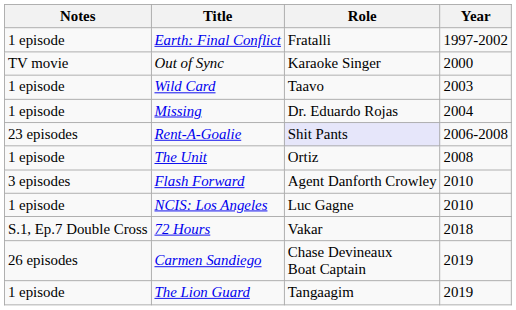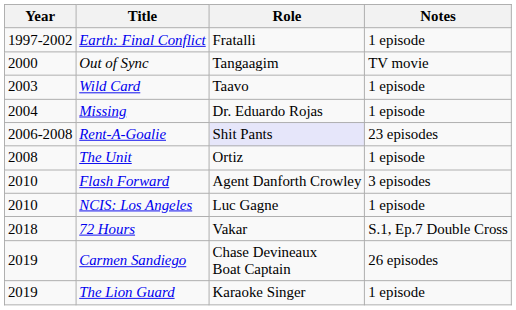 <table class="wikitable sortable">
 <tr>
-<th>Notes</th>
+<th>Year</th>
 <th>Title</th>
 <th>Role</th>
-<th>Year</th>
+<th>Notes</th>
 </tr>
 <tr>
-<td>1 episode</td>
+<td>1997-2002</td>
 <td><em><a href='#'>Earth: Final Conflict</a></em></td>
 <td>Fratalli</td>
-<td>1997-2002</td>
+<td>1 episode</td>
 </tr>
 <tr>
+<td>2000</td>
+<td><em>Out of Sync</em></td>
+<td>Tangaagim</td>
 <td>TV movie</td>
-<td><em>Out of Sync</em></td>
-<td>Karaoke Singer</td>
-<td>2000</td>
 </tr>
 <tr>
-<td>1 episode</td>
+<td>2003</td>
 <td><em><a href='#'>Wild Card</a></em></td>
 <td>Taavo</td>
-<td>2003</td>
+<td>1 episode</td>
 </tr>
 <tr>
-<td>1 episode</td>
+<td>2004</td>
 <td><em><a href='#'>Missing</a></em></td>
 <td>Dr. Eduardo Rojas</td>
-<td>2004</td>
+<td>1 episode</td>
 </tr>
 <tr>
-<td>23 episodes</td>
+<td>2006-2008</td>
 <td><em><a href='#'>Rent-A-Goalie</a></em></td>
 <td style="background: lavender;">Shit Pants</td>
-<td>2006-2008</td>
+<td>23 episodes</td>
 </tr>
 <tr>
-<td>1 episode</td>
+<td>2008</td>
 <td><em><a href='#'>The Unit</a></em></td>
 <td>Ortiz</td>
-<td>2008</td>
+<td>1 episode</td>
 </tr>
 <tr>
-<td>3 episodes</td>
+<td>2010</td>
 <td><em><a href='#'>Flash Forward</a></em></td>
 <td>Agent Danforth Crowley</td>
-<td>2010</td>
+<td>3 episodes</td>
 </tr>
 <tr>
-<td>1 episode</td>
+<td>2010</td>
 <td><em><a href='#'>NCIS: Los Angeles</a></em></td>
 <td>Luc Gagne</td>
-<td>2010</td>
+<td>1 episode</td>
 </tr>
 <tr>
-<td>S.1, Ep.7 Double Cross</td>
+<td>2018</td>
 <td><em><a href='#'>72 Hours</a></em></td>
 <td>Vakar</td>
-<td>2018</td>
+<td>S.1, Ep.7 Double Cross</td>
 </tr>
 <tr>
-<td>26 episodes</td>
+<td>2019</td>
 <td><em><a href='#'>Carmen Sandiego</a></em></td>
 <td>Chase Devineaux<br>Boat Captain</td>
-<td>2019</td>
+<td>26 episodes</td>
 </tr>
 <tr>
+<td>2019</td>
+<td><em><a href='#'>The Lion Guard</a></em></td>
+<td>Karaoke Singer</td>
 <td>1 episode</td>
-<td><em><a href='#'>The Lion Guard</a></em></td>
-<td>Tangaagim</td>
-<td>2019</td>
 </tr>
 </table>
